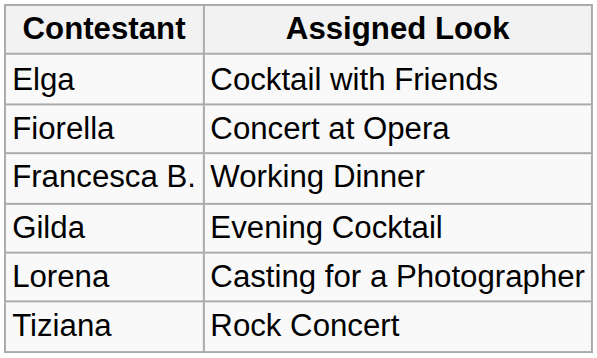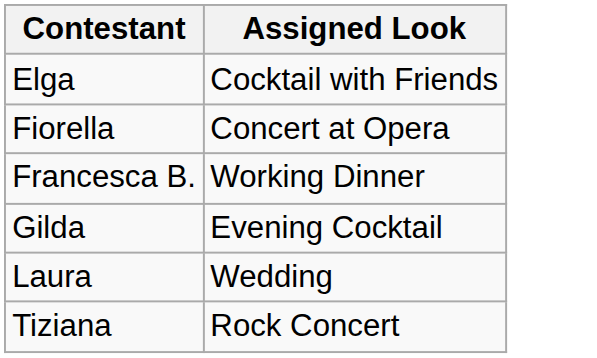 <table class="wikitable">
 <tr>
 <th colspan="1">Contestant</th>
 <th colspan="1">Assigned Look</th>
 </tr>
 <tr>
 <td>Elga</td>
 <td>Cocktail with Friends</td>
 </tr>
 <tr>
 <td>Fiorella</td>
 <td>Concert at Opera</td>
 </tr>
 <tr>
 <td>Francesca B.</td>
 <td>Working Dinner</td>
 </tr>
 <tr>
 <td>Gilda</td>
 <td>Evening Cocktail</td>
 </tr>
 <tr>
-<td>Lorena</td>
-<td>Casting for a Photographer</td>
+<td>Laura</td>
+<td>Wedding</td>
 </tr>
 <tr>
 <td>Tiziana</td>
 <td>Rock Concert</td>
 </tr>
 </table>
